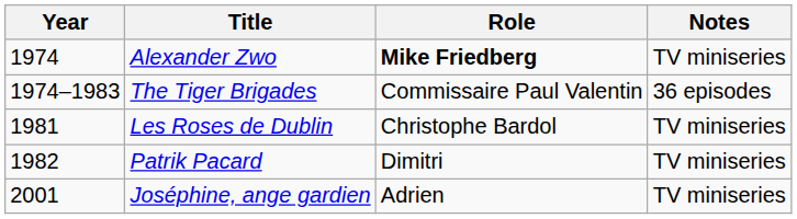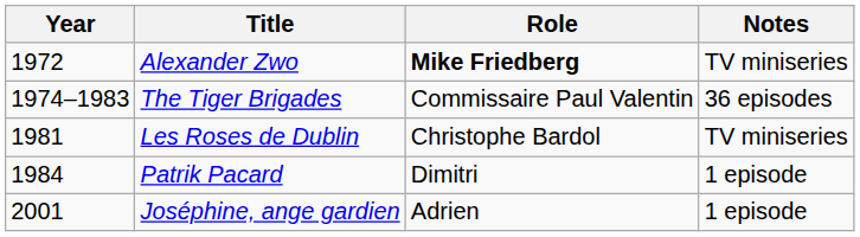 <table class="wikitable sortable">
 <tr>
 <th>Year</th>
 <th>Title</th>
 <th>Role</th>
 <th class="unsortable">Notes</th>
 </tr>
 <tr>
-<td>1974</td>
+<td>1972</td>
 <td><em><a href='#'>Alexander Zwo</a></em></td>
 <td><strong>Mike Friedberg</strong></td>
 <td>TV miniseries</td>
 </tr>
 <tr>
 <td>1974–1983</td>
 <td><em><a href='#'>The Tiger Brigades</a></em></td>
 <td>Commissaire Paul Valentin</td>
 <td>36 episodes</td>
 </tr>
 <tr>
 <td>1981</td>
 <td><em><a href='#'>Les Roses de Dublin</a></em></td>
 <td>Christophe Bardol</td>
 <td>TV miniseries</td>
 </tr>
 <tr>
-<td>1982</td>
+<td>1984</td>
 <td><em><a href='#'>Patrik Pacard</a></em></td>
 <td>Dimitri</td>
-<td>TV miniseries</td>
+<td>1 episode</td>
 </tr>
 <tr>
 <td>2001</td>
 <td><em><a href='#'>Joséphine, ange gardien</a></em></td>
 <td>Adrien</td>
-<td>TV miniseries</td>
+<td>1 episode</td>
 </tr>
 </table>
